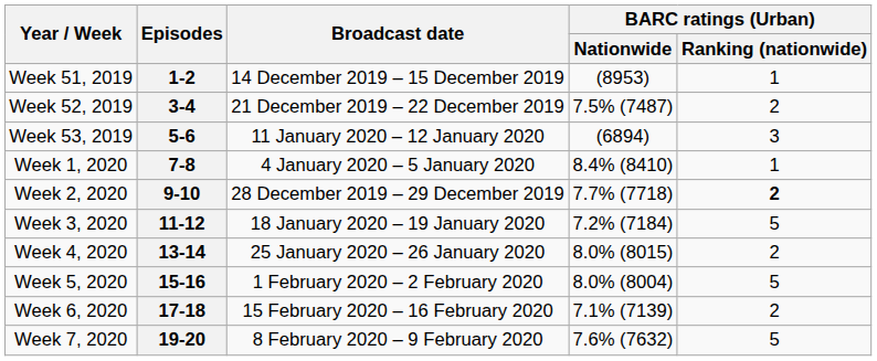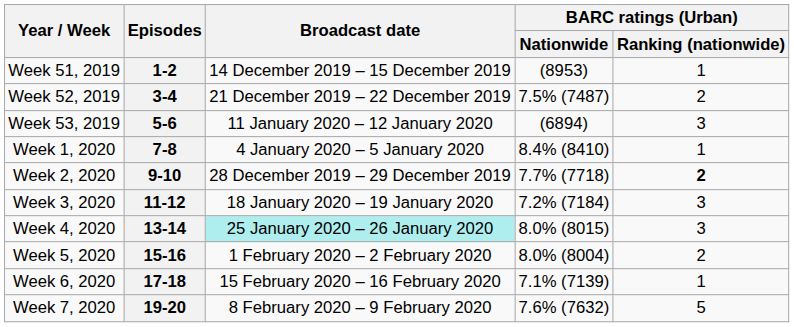 <table class="wikitable" style="text-align:center">
 <tr>
 <th rowspan="2">Year / Week</th>
 <th rowspan="2">Episodes</th>
 <th rowspan="2">Broadcast date</th>
 <th colspan="2">BARC ratings (Urban)</th>
 </tr>
 <tr>
 <th>Nationwide</th>
 <th>Ranking (nationwide)</th>
 </tr>
 <tr>
 <td>Week 51, 2019</td>
 <th><strong>1-2</strong></th>
 <td>14 December 2019 – 15 December 2019</td>
 <td> (8953)</td>
 <td>1</td>
 </tr>
 <tr>
 <td>Week 52, 2019</td>
 <th><strong>3-4</strong></th>
 <td>21 December 2019 – 22 December 2019</td>
 <td>7.5%   (7487)</td>
 <td>2</td>
 </tr>
 <tr>
 <td>Week 53, 2019</td>
 <th><strong>5-6</strong></th>
 <td>11 January 2020 – 12 January 2020</td>
 <td> (6894)</td>
 <td>3</td>
 </tr>
 <tr>
 <td>Week 1, 2020</td>
 <th><strong>7-8</strong></th>
 <td>4 January 2020 – 5 January 2020</td>
 <td>8.4% (8410)</td>
 <td>1</td>
 </tr>
 <tr>
 <td>Week 2, 2020</td>
 <th><strong>9-10</strong></th>
 <td>28 December 2019 – 29 December 2019</td>
 <td>7.7% (7718)</td>
 <td><strong>2</strong></td>
 </tr>
 <tr>
 <td>Week 3, 2020</td>
 <th><strong>11-12</strong></th>
 <td>18 January 2020 – 19 January 2020</td>
 <td>7.2% (7184)</td>
-<td>5</td>
+<td>3</td>
 </tr>
 <tr>
 <td>Week 4, 2020</td>
 <th><strong>13-14</strong></th>
-<td>25 January 2020 – 26 January 2020</td>
+<td style="background: paleturquoise;">25 January 2020 – 26 January 2020</td>
 <td>8.0% (8015)</td>
-<td>2</td>
+<td>3</td>
 </tr>
 <tr>
 <td>Week 5, 2020</td>
 <th><strong>15-16</strong></th>
 <td>1 February 2020 – 2 February 2020</td>
 <td>8.0% (8004)</td>
-<td>5</td>
+<td>2</td>
 </tr>
 <tr>
 <td>Week 6, 2020</td>
 <th>17-18</th>
 <td>15 February 2020 – 16 February 2020</td>
 <td>7.1% (7139)</td>
-<td>2</td>
+<td>1</td>
 </tr>
 <tr>
 <td>Week 7, 2020</td>
 <th>19-20</th>
 <td>8 February 2020 – 9 February 2020</td>
 <td>7.6% (7632)</td>
 <td>5</td>
 </tr>
 </table>
